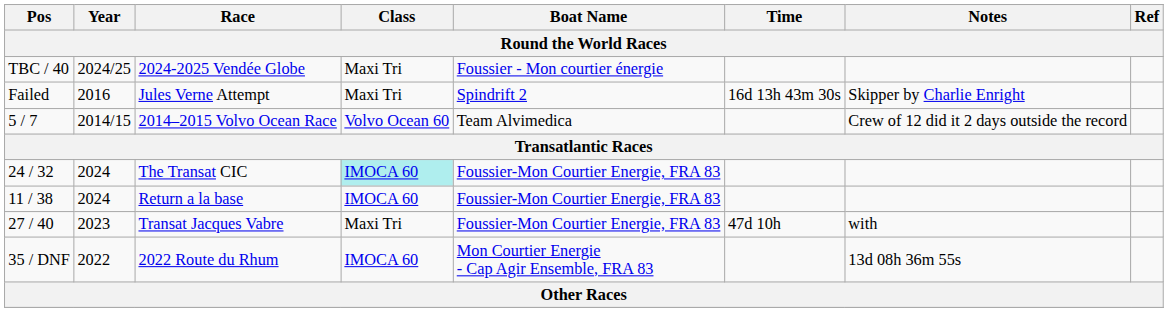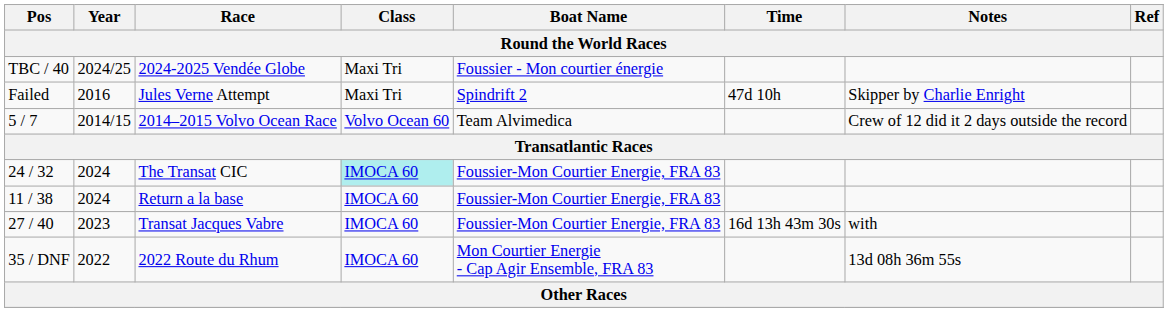 <table class="wikitable sortable">
 <tr>
 <th>Pos</th>
 <th>Year</th>
 <th>Race</th>
 <th>Class</th>
 <th>Boat Name</th>
 <th>Time</th>
 <th>Notes</th>
 <th>Ref</th>
 </tr>
 <tr>
 <th colspan = 8><strong>Round the World Races</strong></th>
 </tr>
 <tr>
 <td>TBC / 40</td>
 <td>2024/25</td>
 <td><a href='#'>2024-2025 Vendée Globe</a></td>
 <td>Maxi Tri</td>
 <td><a href='#'>Foussier - Mon courtier énergie</a></td>
 <td></td>
 <td></td>
 <td></td>
 </tr>
 <tr>
 <td>Failed</td>
 <td>2016</td>
 <td><a href='#'>Jules Verne</a> Attempt</td>
 <td>Maxi Tri</td>
 <td><a href='#'>Spindrift 2</a></td>
-<td>16d 13h 43m 30s</td>
+<td>47d 10h</td>
 <td>Skipper by <a href='#'>Charlie Enright</a></td>
 <td></td>
 </tr>
 <tr>
 <td>5 / 7</td>
 <td>2014/15</td>
 <td><a href='#'>2014–2015 Volvo Ocean Race</a></td>
 <td><a href='#'>Volvo Ocean 60</a></td>
 <td>Team Alvimedica</td>
 <td></td>
 <td>Crew of 12 did it 2 days outside the record</td>
 <td></td>
 </tr>
 <tr>
 <th colspan = 8><strong>Transatlantic Races</strong></th>
 </tr>
 <tr>
 <td>24 / 32</td>
 <td>2024</td>
 <td><a href='#'>The Transat</a> CIC</td>
 <td style="background: paleturquoise;"><a href='#'>IMOCA 60</a></td>
 <td><a href='#'>Foussier-Mon Courtier Energie, FRA 83</a></td>
 <td></td>
 <td></td>
 <td></td>
 </tr>
 <tr>
 <td>11 / 38</td>
 <td>2024</td>
 <td><a href='#'>Return a la base</a></td>
 <td><a href='#'>IMOCA 60</a></td>
 <td><a href='#'>Foussier-Mon Courtier Energie, FRA 83</a></td>
 <td></td>
 <td></td>
 <td></td>
 </tr>
 <tr>
 <td>27 / 40</td>
 <td>2023</td>
 <td><a href='#'>Transat Jacques Vabre</a></td>
-<td>Maxi Tri</td>
+<td><a href='#'>IMOCA 60</a></td>
 <td><a href='#'>Foussier-Mon Courtier Energie, FRA 83</a></td>
-<td>47d 10h</td>
+<td>16d 13h 43m 30s</td>
 <td>with <br> </td>
 <td></td>
 </tr>
 <tr>
 <td>35 / DNF</td>
 <td>2022</td>
 <td><a href='#'>2022 Route du Rhum</a></td>
 <td><a href='#'>IMOCA 60</a></td>
 <td><a href='#'>Mon Courtier Energie <br>- Cap Agir Ensemble, FRA 83</a></td>
 <td></td>
 <td>13d 08h 36m 55s</td>
 <td></td>
 </tr>
 <tr>
 <th colspan = 8><strong>Other Races</strong></th>
 </tr>
 <tr>
 </tr>
 </table>
